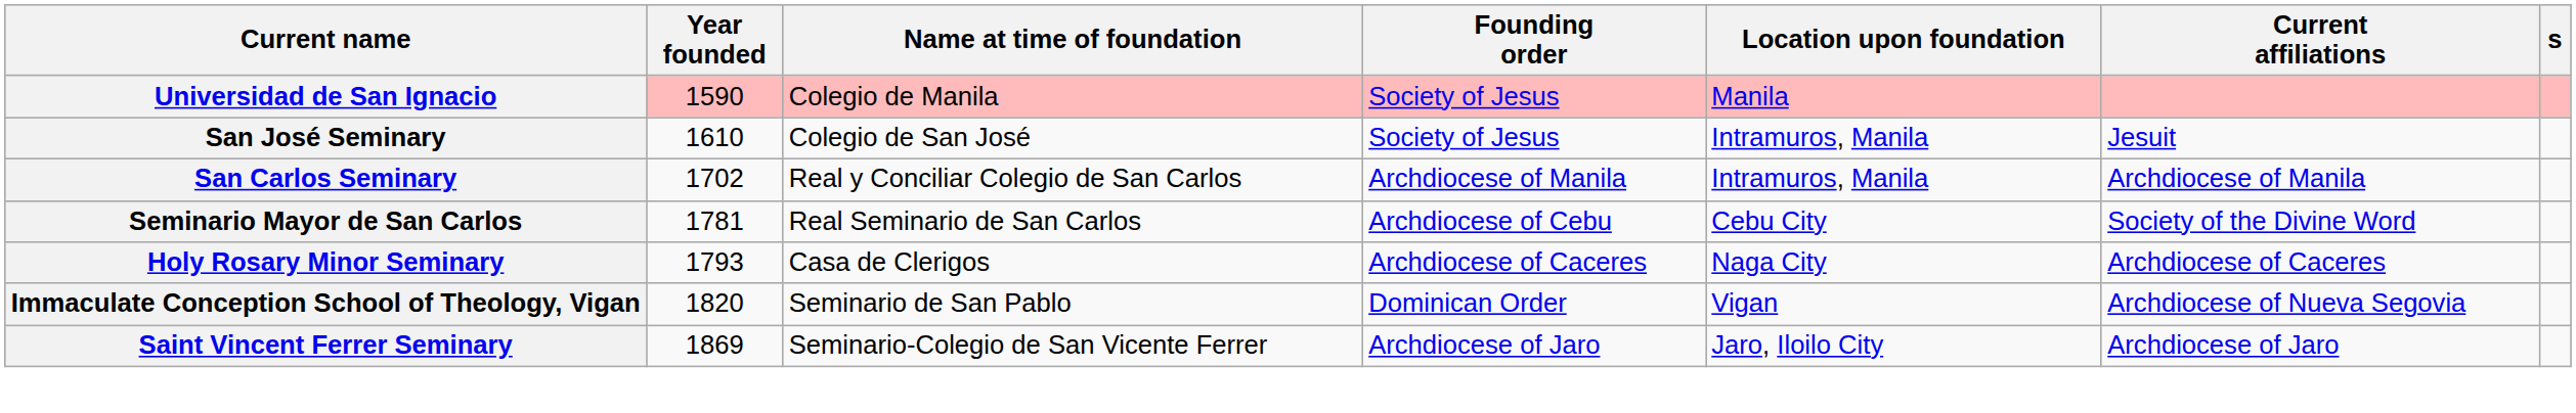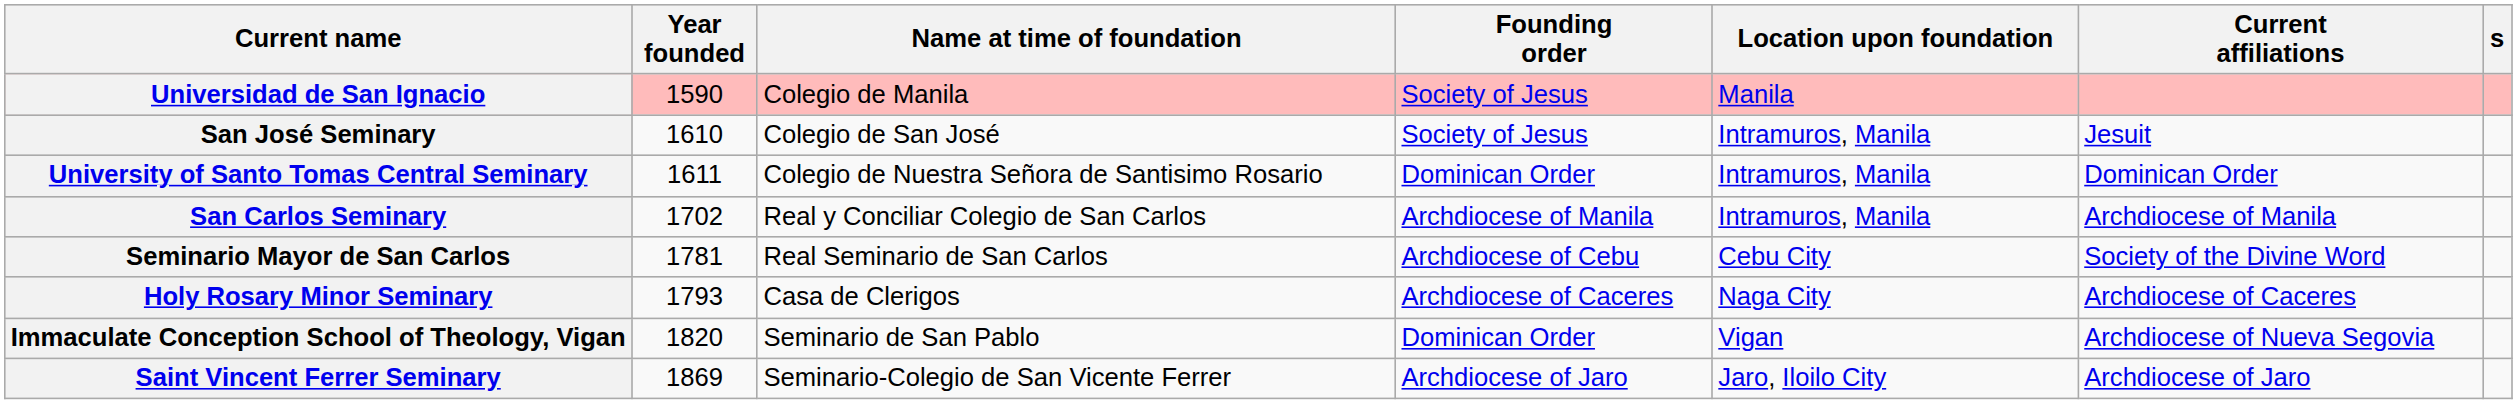 <table class="wikitable sortable plainrowheaders">
 <tr>
 <th scope="col" style="width:25%;">Current name</th>
 <th scope="col">Year<br>founded</th>
 <th scope="col">Name at time of foundation</th>
 <th scope="col">Founding<br>order</th>
 <th scope="col">Location upon foundation</th>
 <th scope="col">Current<br>affiliations</th>
 <th scope="col" class="unsortable">s</th>
 </tr>
 <tr style="background:#ffbbbb;">
 <th scope="row"><a href='#'>Universidad de San Ignacio</a></th>
 <td style="text-align:center;">1590</td>
 <td>Colegio de Manila</td>
 <td><a href='#'>Society of Jesus</a></td>
 <td><a href='#'>Manila</a></td>
 <td></td>
 <td style="text-align:center;"></td>
 </tr>
 <tr>
 <th scope="row">San José Seminary</th>
 <td style="text-align:center;">1610</td>
 <td>Colegio de San José</td>
 <td><a href='#'>Society of Jesus</a></td>
 <td><a href='#'>Intramuros</a>, <a href='#'>Manila</a></td>
 <td><a href='#'>Jesuit</a></td>
+<td style="text-align:center;"></td>
+</tr>
+<tr>
+<th scope="row"><a href='#'>University of Santo Tomas Central Seminary</a></th>
+<td style="text-align:center;">1611</td>
+<td>Colegio de Nuestra Señora de Santisimo Rosario</td>
+<td><a href='#'>Dominican Order</a></td>
+<td><a href='#'>Intramuros</a>, <a href='#'>Manila</a></td>
+<td><a href='#'>Dominican Order</a></td>
 <td style="text-align:center;"></td>
 </tr>
 <tr>
 <th scope="row"><a href='#'>San Carlos Seminary</a></th>
 <td style="text-align:center;">1702</td>
 <td>Real y Conciliar Colegio de San Carlos</td>
 <td><a href='#'>Archdiocese of Manila</a></td>
 <td><a href='#'>Intramuros</a>, <a href='#'>Manila</a></td>
 <td><a href='#'>Archdiocese of Manila</a></td>
 <td style="text-align:center;"></td>
 </tr>
 <tr>
 <th scope="row">Seminario Mayor de San Carlos</th>
 <td style="text-align:center;">1781</td>
 <td>Real Seminario de San Carlos</td>
 <td><a href='#'>Archdiocese of Cebu</a></td>
 <td><a href='#'>Cebu City</a></td>
 <td><a href='#'>Society of the Divine Word</a></td>
 <td style="text-align:center;"></td>
 </tr>
 <tr>
 <th scope="row"><a href='#'>Holy Rosary Minor Seminary</a></th>
 <td style="text-align:center;">1793</td>
 <td>Casa de Clerigos</td>
 <td><a href='#'>Archdiocese of Caceres</a></td>
 <td><a href='#'>Naga City</a></td>
 <td><a href='#'>Archdiocese of Caceres</a></td>
 <td style="text-align:center;"></td>
 </tr>
 <tr>
 <th scope="row">Immaculate Conception School of Theology, Vigan</th>
 <td style="text-align:center;">1820</td>
 <td>Seminario de San Pablo</td>
 <td><a href='#'>Dominican Order</a></td>
 <td><a href='#'>Vigan</a></td>
 <td><a href='#'>Archdiocese of Nueva Segovia</a></td>
 <td style="text-align:center;"></td>
 </tr>
 <tr>
 <th scope="row"><a href='#'>Saint Vincent Ferrer Seminary</a></th>
 <td style="text-align:center;">1869</td>
 <td>Seminario-Colegio de San Vicente Ferrer</td>
 <td><a href='#'>Archdiocese of Jaro</a></td>
 <td><a href='#'>Jaro</a>, <a href='#'>Iloilo City</a></td>
 <td><a href='#'>Archdiocese of Jaro</a></td>
 <td style="text-align:center;"></td>
 </tr>
 </table>
